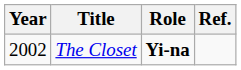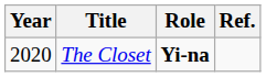 <table class="wikitable">
 <tr>
 <th>Year</th>
 <th>Title</th>
 <th class="unsortable">Role</th>
 <th class="unsortable">Ref.</th>
 </tr>
 <tr>
-<td>2002</td>
+<td>2020</td>
 <td><em><a href='#'>The Closet</a></em></td>
 <td><strong>Yi-na</strong></td>
 <td></td>
 </tr>
 </table>
